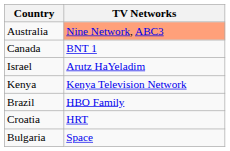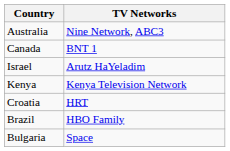 <table class="wikitable" style="width:25%;">
 <tr>
 <th>Country</th>
 <th>TV Networks</th>
 </tr>
 <tr>
 <td>Australia</td>
-<td style="background: lightsalmon;"><a href='#'>Nine Network</a>, <a href='#'>ABC3</a></td>
+<td><a href='#'>Nine Network</a>, <a href='#'>ABC3</a></td>
 </tr>
 <tr>
 <td>Canada</td>
 <td><a href='#'>BNT 1</a></td>
 </tr>
 <tr>
 <td>Israel</td>
 <td><a href='#'>Arutz HaYeladim</a></td>
 </tr>
 <tr>
 <td>Kenya</td>
 <td><a href='#'>Kenya Television Network</a></td>
 </tr>
 <tr>
+<td>Croatia</td>
+<td><a href='#'>HRT</a></td>
+</tr>
+<tr>
 <td>Brazil</td>
 <td><a href='#'>HBO Family</a></td>
-</tr>
-<tr>
-<td>Croatia</td>
-<td><a href='#'>HRT</a></td>
 </tr>
 <tr>
 <td>Bulgaria</td>
 <td><a href='#'>Space</a></td>
 </tr>
 </table>
